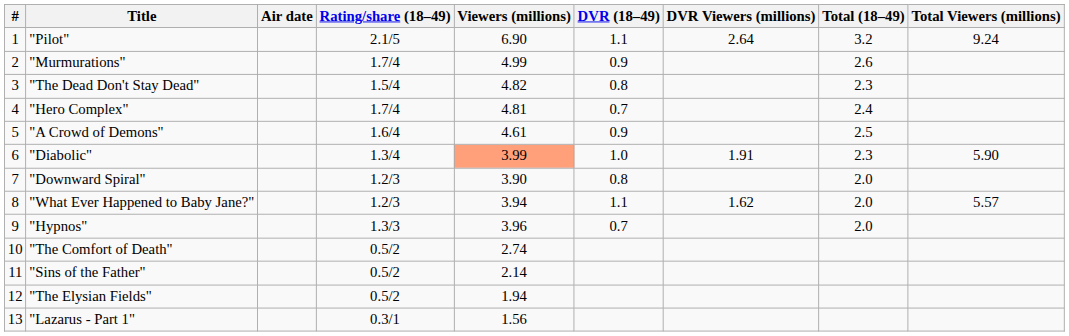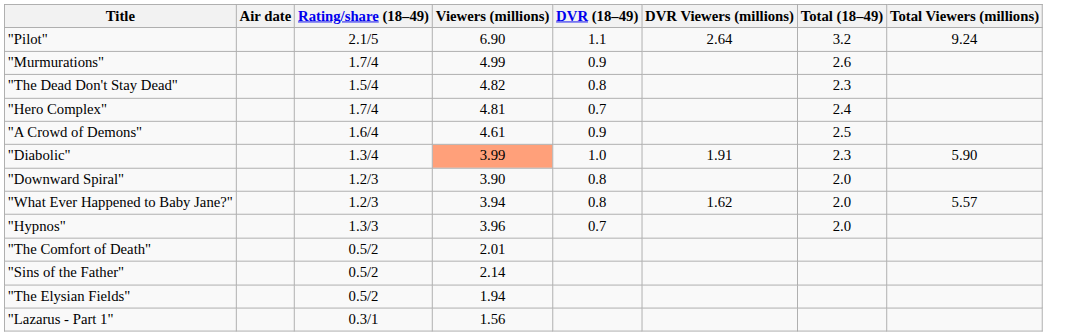 <table class="wikitable sortable">
 <tr>
-<th>#</th>
 <th>Title</th>
 <th>Air date</th>
 <th><a href='#'>Rating/share</a> (18–49)</th>
 <th>Viewers (millions)</th>
 <th><a href='#'>DVR</a> (18–49)</th>
 <th>DVR Viewers (millions)</th>
 <th>Total (18–49)</th>
 <th>Total Viewers (millions)</th>
 </tr>
 <tr>
-<td style="text-align:center">1</td>
 <td>"Pilot"</td>
 <td></td>
 <td style="text-align:center">2.1/5</td>
 <td style="text-align:center">6.90</td>
 <td style="text-align:center">1.1</td>
 <td style="text-align:center">2.64</td>
 <td style="text-align:center">3.2</td>
 <td style="text-align:center">9.24</td>
 </tr>
 <tr>
-<td style="text-align:center">2</td>
 <td>"Murmurations"</td>
 <td></td>
 <td style="text-align:center">1.7/4</td>
 <td style="text-align:center">4.99</td>
 <td style="text-align:center">0.9</td>
 <td></td>
 <td style="text-align:center">2.6</td>
 <td style="text-align:center"></td>
 </tr>
 <tr>
-<td style="text-align:center">3</td>
 <td>"The Dead Don't Stay Dead"</td>
 <td></td>
 <td style="text-align:center">1.5/4</td>
 <td style="text-align:center">4.82</td>
 <td style="text-align:center">0.8</td>
 <td></td>
 <td style="text-align:center">2.3</td>
 <td style="text-align:center"></td>
 </tr>
 <tr>
-<td style="text-align:center">4</td>
 <td>"Hero Complex"</td>
 <td></td>
 <td style="text-align:center">1.7/4</td>
 <td style="text-align:center">4.81</td>
 <td style="text-align:center">0.7</td>
 <td></td>
 <td style="text-align:center">2.4</td>
 <td style="text-align:center"></td>
 </tr>
 <tr>
-<td style="text-align:center">5</td>
 <td>"A Crowd of Demons"</td>
 <td></td>
 <td style="text-align:center">1.6/4</td>
 <td style="text-align:center">4.61</td>
 <td style="text-align:center">0.9</td>
 <td></td>
 <td style="text-align:center">2.5</td>
 <td style="text-align:center"></td>
 </tr>
 <tr>
-<td style="text-align:center">6</td>
 <td>"Diabolic"</td>
 <td></td>
 <td style="text-align:center">1.3/4</td>
 <td style="background: lightsalmon; text-align:center">3.99</td>
 <td style="text-align:center">1.0</td>
 <td style="text-align:center">1.91</td>
 <td style="text-align:center">2.3</td>
 <td style="text-align:center">5.90</td>
 </tr>
 <tr>
-<td style="text-align:center">7</td>
 <td>"Downward Spiral"</td>
 <td></td>
 <td style="text-align:center">1.2/3</td>
 <td style="text-align:center">3.90</td>
 <td style="text-align:center">0.8</td>
 <td></td>
 <td style="text-align:center">2.0</td>
 <td style="text-align:center"></td>
 </tr>
 <tr>
-<td style="text-align:center">8</td>
 <td>"What Ever Happened to Baby Jane?"</td>
 <td></td>
 <td style="text-align:center">1.2/3</td>
 <td style="text-align:center">3.94</td>
-<td style="text-align:center">1.1</td>
+<td style="text-align:center">0.8</td>
 <td style="text-align:center">1.62</td>
 <td style="text-align:center">2.0</td>
 <td style="text-align:center">5.57</td>
 </tr>
 <tr>
-<td style="text-align:center">9</td>
 <td>"Hypnos"</td>
 <td></td>
 <td style="text-align:center">1.3/3</td>
 <td style="text-align:center">3.96</td>
 <td style="text-align:center">0.7</td>
 <td></td>
 <td style="text-align:center">2.0</td>
 <td style="text-align:center"></td>
 </tr>
 <tr>
-<td style="text-align:center">10</td>
 <td>"The Comfort of Death"</td>
 <td></td>
 <td style="text-align:center">0.5/2</td>
-<td style="text-align:center">2.74</td>
+<td style="text-align:center">2.01</td>
 <td></td>
 <td></td>
 <td></td>
 <td></td>
 </tr>
 <tr>
-<td style="text-align:center">11</td>
 <td>"Sins of the Father"</td>
 <td></td>
 <td style="text-align:center">0.5/2</td>
 <td style="text-align:center">2.14</td>
 <td></td>
 <td></td>
 <td></td>
 <td></td>
 </tr>
 <tr>
-<td style="text-align:center">12</td>
 <td>"The Elysian Fields"</td>
 <td></td>
 <td style="text-align:center">0.5/2</td>
 <td style="text-align:center">1.94</td>
 <td></td>
 <td></td>
 <td></td>
 <td></td>
 </tr>
 <tr>
-<td style="text-align:center">13</td>
 <td>"Lazarus - Part 1"</td>
 <td></td>
 <td style="text-align:center">0.3/1</td>
 <td style="text-align:center">1.56</td>
 <td></td>
 <td></td>
 <td></td>
 <td></td>
 </tr>
 </table>
